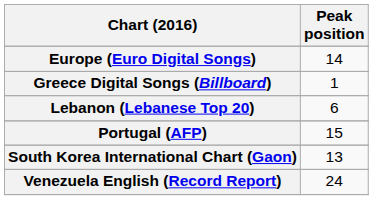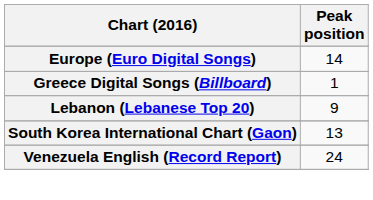 <table class="wikitable sortable plainrowheaders" style="text-align:center">
 <tr>
 <th scope="col">Chart (2016)</th>
 <th scope="col">Peak<br> position</th>
 </tr>
 <tr>
 </tr>
 <tr>
 </tr>
 <tr>
 </tr>
 <tr>
 </tr>
 <tr>
 </tr>
 <tr>
 </tr>
 <tr>
 </tr>
 <tr>
 </tr>
 <tr>
 </tr>
 <tr>
 </tr>
 <tr>
 </tr>
 <tr>
 <th scope="row">Europe (<a href='#'>Euro Digital Songs</a>)</th>
 <td>14</td>
 </tr>
 <tr>
 </tr>
 <tr>
 </tr>
 <tr>
 </tr>
 <tr>
 <th scope="row">Greece Digital Songs (<em><a href='#'>Billboard</a></em>)</th>
 <td>1</td>
 </tr>
 <tr>
 </tr>
 <tr>
 </tr>
 <tr>
 </tr>
 <tr>
 </tr>
 <tr>
 </tr>
 <tr>
 </tr>
 <tr>
 </tr>
 <tr>
 <th scope="row">Lebanon (<a href='#'>Lebanese Top 20</a>)</th>
-<td>6</td>
+<td>9</td>
 </tr>
 <tr>
 </tr>
 <tr>
 </tr>
 <tr>
-</tr>
-<tr>
-<th scope="row">Portugal (<a href='#'>AFP</a>)</th>
-<td>15</td>
 </tr>
 <tr>
 </tr>
 <tr>
 </tr>
 <tr>
 </tr>
 <tr>
 <th scope="row">South Korea International Chart (<a href='#'>Gaon</a>)</th>
 <td>13</td>
 </tr>
 <tr>
 </tr>
 <tr>
 </tr>
 <tr>
 </tr>
 <tr>
 </tr>
 <tr>
 </tr>
 <tr>
 </tr>
 <tr>
 </tr>
 <tr>
 </tr>
 <tr>
 </tr>
 <tr>
 <th scope="row">Venezuela English (<a href='#'>Record Report</a>)</th>
 <td>24</td>
 </tr>
 <tr>
 </tr>
 </table>
